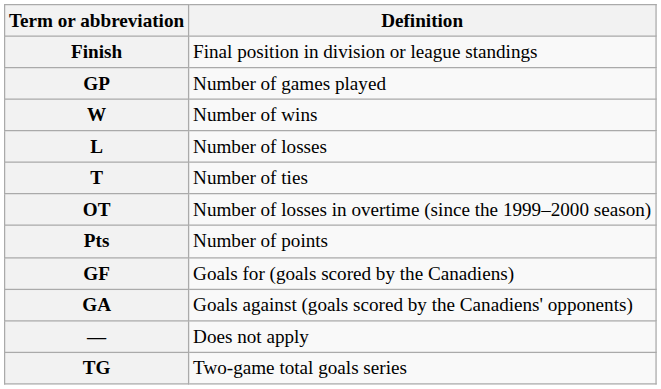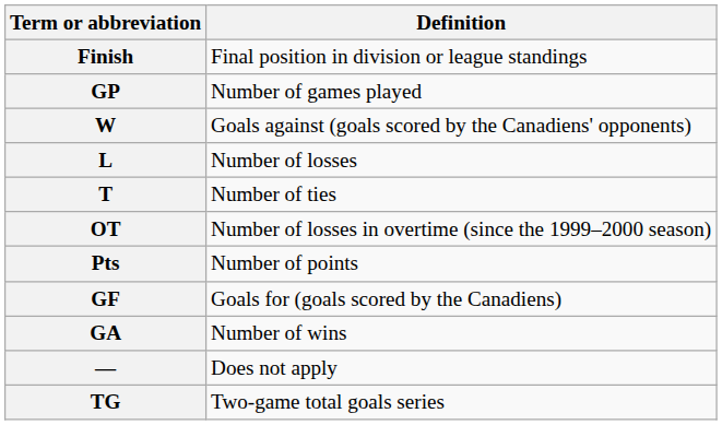 <table class="wikitable" style="font-size:95%">
 <tr>
 <th scope="col">Term or abbreviation</th>
 <th scope="col">Definition</th>
 </tr>
 <tr>
 <th scope="row">Finish</th>
 <td>Final position in division or league standings</td>
 </tr>
 <tr>
 <th scope="row">GP</th>
 <td>Number of games played</td>
 </tr>
 <tr>
 <th scope="row">W</th>
-<td>Number of wins</td>
+<td>Goals against (goals scored by the Canadiens' opponents)</td>
 </tr>
 <tr>
 <th scope="row">L</th>
 <td>Number of losses</td>
 </tr>
 <tr>
 <th scope="row">T</th>
 <td>Number of ties</td>
 </tr>
 <tr>
 <th scope="row">OT</th>
 <td>Number of losses in overtime (since the 1999–2000 season)</td>
 </tr>
 <tr>
 <th scope="row">Pts</th>
 <td>Number of points</td>
 </tr>
 <tr>
 <th scope="row">GF</th>
 <td>Goals for (goals scored by the Canadiens)</td>
 </tr>
 <tr>
 <th scope="row">GA</th>
-<td>Goals against (goals scored by the Canadiens' opponents)</td>
+<td>Number of wins</td>
 </tr>
 <tr>
 <th scope="row">—</th>
 <td>Does not apply</td>
 </tr>
 <tr>
 <th scope = "row">TG</th>
 <td>Two-game total goals series</td>
 </tr>
 </table>
